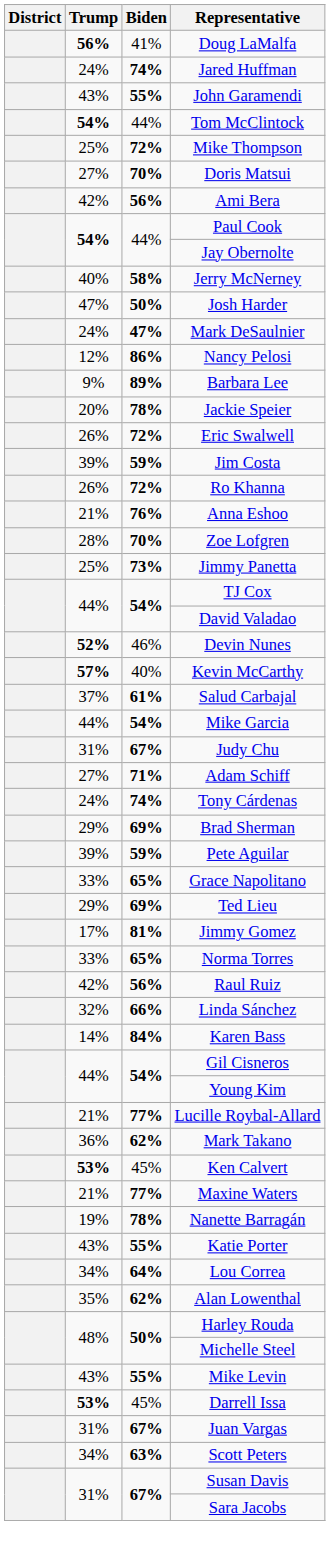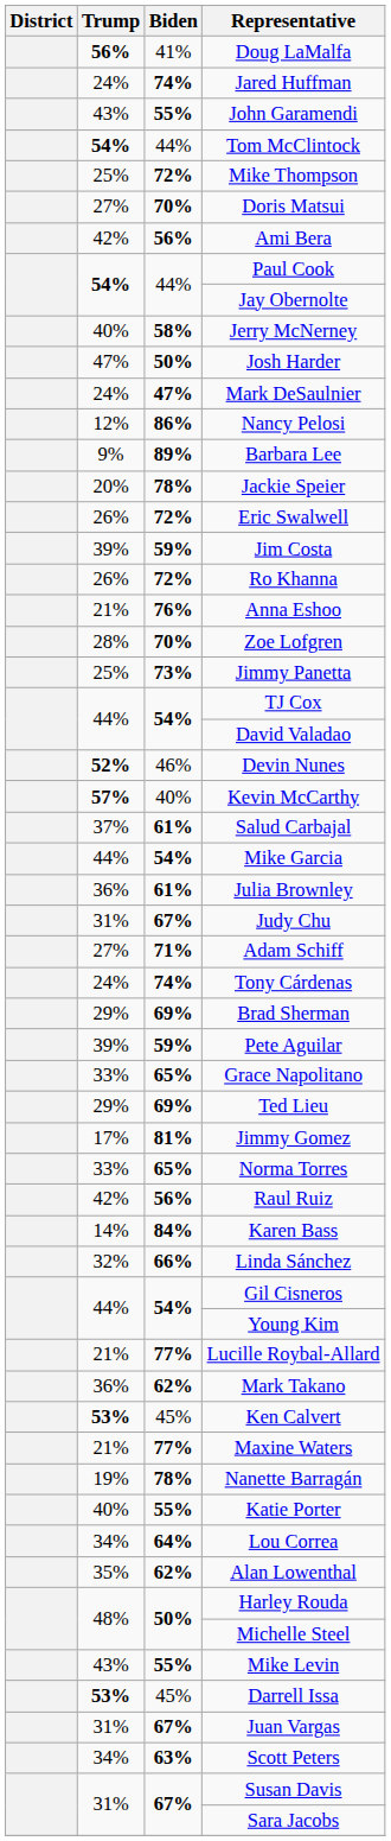 <table class="wikitable sortable">
 <tr>
 <th>District</th>
 <th>Trump</th>
 <th>Biden</th>
 <th>Representative</th>
 </tr>
 <tr align=center>
 <th></th>
 <td><strong>56%</strong></td>
 <td>41%</td>
 <td><a href='#'>Doug LaMalfa</a></td>
 </tr>
 <tr align=center>
 <th></th>
 <td>24%</td>
 <td><strong>74%</strong></td>
 <td><a href='#'>Jared Huffman</a></td>
 </tr>
 <tr align=center>
 <th></th>
 <td>43%</td>
 <td><strong>55%</strong></td>
 <td><a href='#'>John Garamendi</a></td>
 </tr>
 <tr align=center>
 <th></th>
 <td><strong>54%</strong></td>
 <td>44%</td>
 <td><a href='#'>Tom McClintock</a></td>
 </tr>
 <tr align=center>
 <th></th>
 <td>25%</td>
 <td><strong>72%</strong></td>
 <td><a href='#'>Mike Thompson</a></td>
 </tr>
 <tr align=center>
 <th></th>
 <td>27%</td>
 <td><strong>70%</strong></td>
 <td><a href='#'>Doris Matsui</a></td>
 </tr>
 <tr align=center>
 <th></th>
 <td>42%</td>
 <td><strong>56%</strong></td>
 <td><a href='#'>Ami Bera</a></td>
 </tr>
 <tr align=center>
 <th rowspan=2 ></th>
 <td rowspan=2><strong>54%</strong></td>
 <td rowspan=2>44%</td>
 <td><a href='#'>Paul Cook</a></td>
 </tr>
 <tr align=center>
 <td><a href='#'>Jay Obernolte</a></td>
 </tr>
 <tr align=center>
 <th></th>
 <td>40%</td>
 <td><strong>58%</strong></td>
 <td><a href='#'>Jerry McNerney</a></td>
 </tr>
 <tr align=center>
 <th></th>
 <td>47%</td>
 <td><strong>50%</strong></td>
 <td><a href='#'>Josh Harder</a></td>
 </tr>
 <tr align=center>
 <th></th>
 <td>24%</td>
 <td><strong>47%</strong></td>
 <td><a href='#'>Mark DeSaulnier</a></td>
 </tr>
 <tr align=center>
 <th></th>
 <td>12%</td>
 <td><strong>86%</strong></td>
 <td><a href='#'>Nancy Pelosi</a></td>
 </tr>
 <tr align=center>
 <th></th>
 <td>9%</td>
 <td><strong>89%</strong></td>
 <td><a href='#'>Barbara Lee</a></td>
 </tr>
 <tr align=center>
 <th></th>
 <td>20%</td>
 <td><strong>78%</strong></td>
 <td><a href='#'>Jackie Speier</a></td>
 </tr>
 <tr align=center>
 <th></th>
 <td>26%</td>
 <td><strong>72%</strong></td>
 <td><a href='#'>Eric Swalwell</a></td>
 </tr>
 <tr align=center>
 <th></th>
 <td>39%</td>
 <td><strong>59%</strong></td>
 <td><a href='#'>Jim Costa</a></td>
 </tr>
 <tr align=center>
 <th></th>
 <td>26%</td>
 <td><strong>72%</strong></td>
 <td><a href='#'>Ro Khanna</a></td>
 </tr>
 <tr align=center>
 <th></th>
 <td>21%</td>
 <td><strong>76%</strong></td>
 <td><a href='#'>Anna Eshoo</a></td>
 </tr>
 <tr align=center>
 <th></th>
 <td>28%</td>
 <td><strong>70%</strong></td>
 <td><a href='#'>Zoe Lofgren</a></td>
 </tr>
 <tr align=center>
 <th></th>
 <td>25%</td>
 <td><strong>73%</strong></td>
 <td><a href='#'>Jimmy Panetta</a></td>
 </tr>
 <tr align=center>
 <th rowspan=2 ></th>
 <td rowspan=2>44%</td>
 <td rowspan=2><strong>54%</strong></td>
 <td><a href='#'>TJ Cox</a></td>
 </tr>
 <tr align=center>
 <td><a href='#'>David Valadao</a></td>
 </tr>
 <tr align=center>
 <th></th>
 <td><strong>52%</strong></td>
 <td>46%</td>
 <td><a href='#'>Devin Nunes</a></td>
 </tr>
 <tr align=center>
 <th></th>
 <td><strong>57%</strong></td>
 <td>40%</td>
 <td><a href='#'>Kevin McCarthy</a></td>
 </tr>
 <tr align=center>
 <th></th>
 <td>37%</td>
 <td><strong>61%</strong></td>
 <td><a href='#'>Salud Carbajal</a></td>
 </tr>
 <tr align=center>
 <th></th>
 <td>44%</td>
 <td><strong>54%</strong></td>
 <td><a href='#'>Mike Garcia</a></td>
 </tr>
 <tr align=center>
 <th></th>
+<td>36%</td>
+<td><strong>61%</strong></td>
+<td><a href='#'>Julia Brownley</a></td>
+</tr>
+<tr align=center>
+<th></th>
 <td>31%</td>
 <td><strong>67%</strong></td>
 <td><a href='#'>Judy Chu</a></td>
 </tr>
 <tr align=center>
 <th></th>
 <td>27%</td>
 <td><strong>71%</strong></td>
 <td><a href='#'>Adam Schiff</a></td>
 </tr>
 <tr align=center>
 <th></th>
 <td>24%</td>
 <td><strong>74%</strong></td>
 <td><a href='#'>Tony Cárdenas</a></td>
 </tr>
 <tr align=center>
 <th></th>
 <td>29%</td>
 <td><strong>69%</strong></td>
 <td><a href='#'>Brad Sherman</a></td>
 </tr>
 <tr align=center>
 <th></th>
 <td>39%</td>
 <td><strong>59%</strong></td>
 <td><a href='#'>Pete Aguilar</a></td>
 </tr>
 <tr align=center>
 <th></th>
 <td>33%</td>
 <td><strong>65%</strong></td>
 <td><a href='#'>Grace Napolitano</a></td>
 </tr>
 <tr align=center>
 <th></th>
 <td>29%</td>
 <td><strong>69%</strong></td>
 <td><a href='#'>Ted Lieu</a></td>
 </tr>
 <tr align=center>
 <th></th>
 <td>17%</td>
 <td><strong>81%</strong></td>
 <td><a href='#'>Jimmy Gomez</a></td>
 </tr>
 <tr align=center>
 <th></th>
 <td>33%</td>
 <td><strong>65%</strong></td>
 <td><a href='#'>Norma Torres</a></td>
 </tr>
 <tr align=center>
 <th></th>
 <td>42%</td>
 <td><strong>56%</strong></td>
 <td><a href='#'>Raul Ruiz</a></td>
 </tr>
 <tr align=center>
 <th></th>
+<td>14%</td>
+<td><strong>84%</strong></td>
+<td><a href='#'>Karen Bass</a></td>
+</tr>
+<tr align=center>
+<th></th>
 <td>32%</td>
 <td><strong>66%</strong></td>
 <td><a href='#'>Linda Sánchez</a></td>
-</tr>
-<tr align=center>
-<th></th>
-<td>14%</td>
-<td><strong>84%</strong></td>
-<td><a href='#'>Karen Bass</a></td>
 </tr>
 <tr align=center>
 <th rowspan=2 ></th>
 <td rowspan=2>44%</td>
 <td rowspan=2><strong>54%</strong></td>
 <td><a href='#'>Gil Cisneros</a></td>
 </tr>
 <tr align=center>
 <td><a href='#'>Young Kim</a></td>
 </tr>
 <tr align=center>
 <th></th>
 <td>21%</td>
 <td><strong>77%</strong></td>
 <td><a href='#'>Lucille Roybal-Allard</a></td>
 </tr>
 <tr align=center>
 <th></th>
 <td>36%</td>
 <td><strong>62%</strong></td>
 <td><a href='#'>Mark Takano</a></td>
 </tr>
 <tr align=center>
 <th></th>
 <td><strong>53%</strong></td>
 <td>45%</td>
 <td><a href='#'>Ken Calvert</a></td>
 </tr>
 <tr align=center>
 <th></th>
 <td>21%</td>
 <td><strong>77%</strong></td>
 <td><a href='#'>Maxine Waters</a></td>
 </tr>
 <tr align=center>
 <th></th>
 <td>19%</td>
 <td><strong>78%</strong></td>
 <td><a href='#'>Nanette Barragán</a></td>
 </tr>
 <tr align=center>
 <th></th>
-<td>43%</td>
+<td>40%</td>
 <td><strong>55%</strong></td>
 <td><a href='#'>Katie Porter</a></td>
 </tr>
 <tr align=center>
 <th></th>
 <td>34%</td>
 <td><strong>64%</strong></td>
 <td><a href='#'>Lou Correa</a></td>
 </tr>
 <tr align=center>
 <th></th>
 <td>35%</td>
 <td><strong>62%</strong></td>
 <td><a href='#'>Alan Lowenthal</a></td>
 </tr>
 <tr align=center>
 <th rowspan=2 ></th>
 <td rowspan=2>48%</td>
 <td rowspan=2><strong>50%</strong></td>
 <td><a href='#'>Harley Rouda</a></td>
 </tr>
 <tr align=center>
 <td><a href='#'>Michelle Steel</a></td>
 </tr>
 <tr align=center>
 <th></th>
 <td>43%</td>
 <td><strong>55%</strong></td>
 <td><a href='#'>Mike Levin</a></td>
 </tr>
 <tr align=center>
 <th></th>
 <td><strong>53%</strong></td>
 <td>45%</td>
 <td><a href='#'>Darrell Issa</a></td>
 </tr>
 <tr align=center>
 <th></th>
 <td>31%</td>
 <td><strong>67%</strong></td>
 <td><a href='#'>Juan Vargas</a></td>
 </tr>
 <tr align=center>
 <th></th>
 <td>34%</td>
 <td><strong>63%</strong></td>
 <td><a href='#'>Scott Peters</a></td>
 </tr>
 <tr align=center>
 <th rowspan=2 ></th>
 <td rowspan=2>31%</td>
 <td rowspan=2><strong>67%</strong></td>
 <td><a href='#'>Susan Davis</a></td>
 </tr>
 <tr align=center>
 <td><a href='#'>Sara Jacobs</a></td>
 </tr>
 <tr align=center>
 </tr>
 </table>
